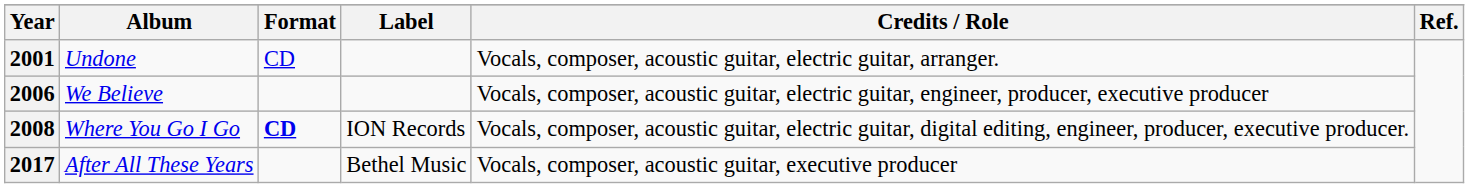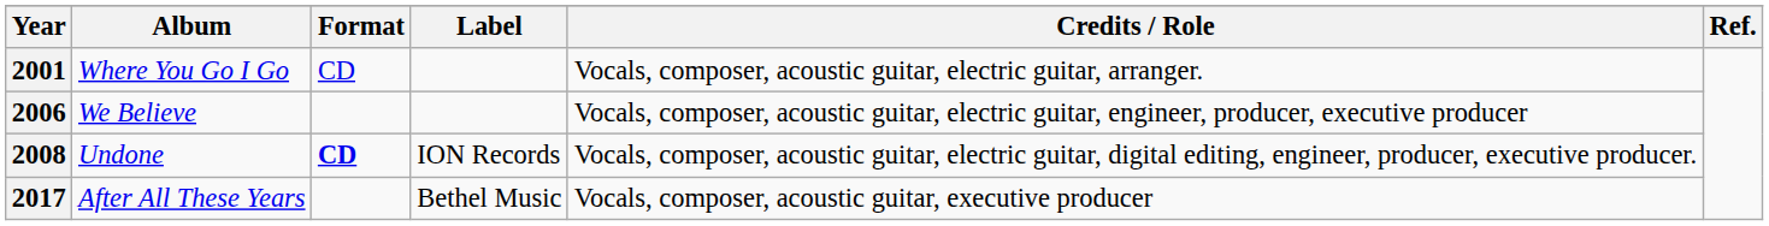 <table class="wikitable plainrowheaders">
 <tr>
 </tr>
 <tr>
 <th scope="col">Year</th>
 <th scope="col">Album</th>
 <th scope="col">Format</th>
 <th scope="col">Label</th>
 <th scope="col">Credits / Role</th>
 <th scope="col">Ref.</th>
 </tr>
 <tr>
 <th scope="row">2001</th>
-<td><em><a href='#'>Undone</a></em></td>
+<td><em><a href='#'>Where You Go I Go</a></em></td>
 <td><a href='#'>CD</a></td>
 <td></td>
 <td>Vocals, composer, acoustic guitar, electric guitar, arranger.</td>
 </tr>
 <tr>
 <th scope="row">2006</th>
 <td><em><a href='#'>We Believe</a></em></td>
 <td></td>
 <td></td>
 <td>Vocals, composer, acoustic guitar, electric guitar, engineer, producer, executive producer</td>
 </tr>
 <tr>
 <th scope="row">2008</th>
-<td><em><a href='#'>Where You Go I Go</a></em></td>
+<td><em><a href='#'>Undone</a></em></td>
 <td><strong><a href='#'>CD</a></strong></td>
 <td>ION Records</td>
 <td>Vocals, composer, acoustic guitar, electric guitar, digital editing, engineer, producer, executive producer.</td>
 </tr>
 <tr>
 <th scope="row">2017</th>
 <td><em><a href='#'>After All These Years</a></em></td>
 <td></td>
 <td>Bethel Music</td>
 <td>Vocals, composer, acoustic guitar, executive producer</td>
 </tr>
 </table>
